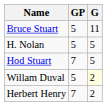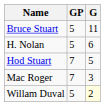 <table class="wikitable">
 <tr>
 <th>Name</th>
 <th>GP</th>
 <th>G</th>
 </tr>
 <tr>
 <td><a href='#'>Bruce Stuart</a></td>
 <td>5</td>
 <td>11</td>
 </tr>
 <tr>
 <td>H. Nolan</td>
 <td>5</td>
-<td>5</td>
+<td>6</td>
 </tr>
 <tr>
 <td><a href='#'>Hod Stuart</a></td>
 <td>7</td>
 <td>5</td>
 </tr>
 <tr>
+<td>Mac Roger</td>
+<td>7</td>
+<td>3</td>
+</tr>
+<tr>
 <td>Willam Duval</td>
 <td>5</td>
 <td style="background: lightyellow;">2</td>
 </tr>
-<tr>
-<td>Herbert Henry</td>
-<td>7</td>
-<td>2</td>
-</tr>
 </table>
